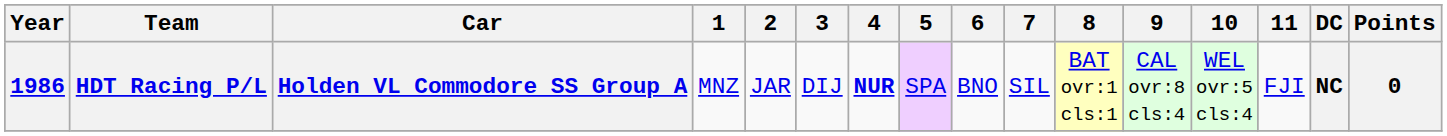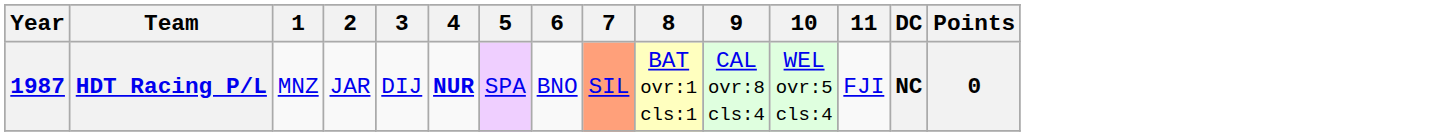 <table class="wikitable" style="text-align:center">
 <tr>
 <th>Year</th>
 <th>Team</th>
-<th>Car</th>
 <th>1</th>
 <th>2</th>
 <th>3</th>
 <th>4</th>
 <th>5</th>
 <th>6</th>
 <th>7</th>
 <th>8</th>
 <th>9</th>
 <th>10</th>
 <th>11</th>
 <th>DC</th>
 <th>Points</th>
 </tr>
 <tr>
-<th><a href='#'>1986</a></th>
+<th><a href='#'>1987</a></th>
 <th> <a href='#'>HDT Racing P/L</a></th>
-<th><a href='#'>Holden VL Commodore SS Group A</a></th>
 <td><a href='#'>MNZ</a></td>
 <td><a href='#'>JAR</a></td>
 <td><a href='#'>DIJ</a></td>
 <td><strong><a href='#'>NUR</a></strong></td>
 <td style="background:#efcfff;"><a href='#'>SPA</a><br></td>
 <td><a href='#'>BNO</a></td>
-<td><a href='#'>SIL</a></td>
+<td style="background: lightsalmon;"><a href='#'>SIL</a></td>
 <td style="background:#ffffbf;"><a href='#'>BAT</a><br><small>ovr:1<br>cls:1</small></td>
 <td style="background:#dfffdf;"><a href='#'>CAL</a><br><small>ovr:8<br>cls:4</small></td>
 <td style="background:#dfffdf;"><a href='#'>WEL</a><br><small>ovr:5<br>cls:4</small></td>
 <td><a href='#'>FJI</a></td>
 <th>NC</th>
 <th>0</th>
 </tr>
 </table>
